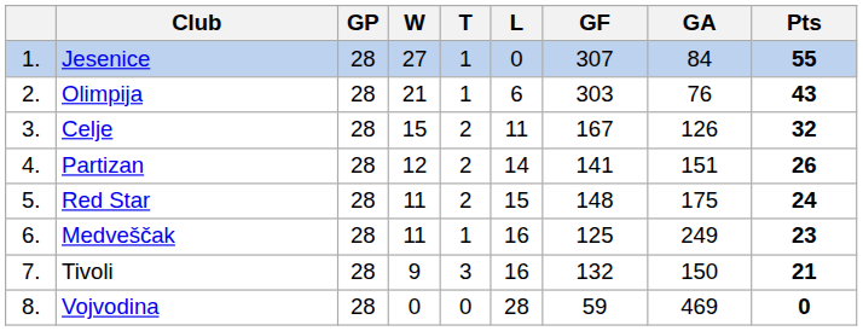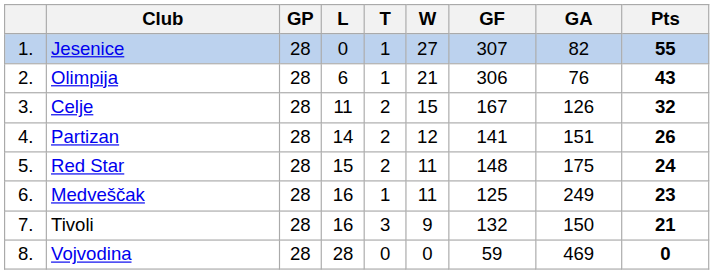 <table class="wikitable">
 <tr>
 <th width="30"></th>
 <th width="200">Club</th>
 <th width="30">GP</th>
+<th width="30">L</th>
+<th width="30">T</th>
 <th width="30">W</th>
-<th width="30">T</th>
-<th width="30">L</th>
 <th width="70">GF</th>
 <th width="70">GA</th>
 <th width="70">Pts</th>
 </tr>
 <tr bgcolor="#BCD2EE" align="center">
 <td>1.</td>
 <td align="left"><a href='#'>Jesenice</a></td>
 <td>28</td>
+<td>0</td>
+<td>1</td>
 <td>27</td>
-<td>1</td>
-<td>0</td>
 <td>307</td>
-<td>84</td>
+<td>82</td>
 <td><strong>55</strong></td>
 </tr>
 <tr bgcolor="#FFFFFF" align="center">
 <td>2.</td>
 <td align="left"><a href='#'>Olimpija</a></td>
 <td>28</td>
+<td>6</td>
+<td>1</td>
 <td>21</td>
-<td>1</td>
-<td>6</td>
-<td>303</td>
+<td>306</td>
 <td>76</td>
 <td><strong>43</strong></td>
 </tr>
 <tr bgcolor="#FFFFFF" align="center">
 <td>3.</td>
 <td align="left"><a href='#'>Celje</a></td>
 <td>28</td>
+<td>11</td>
+<td>2</td>
 <td>15</td>
-<td>2</td>
-<td>11</td>
 <td>167</td>
 <td>126</td>
 <td><strong>32</strong></td>
 </tr>
 <tr bgcolor="#FFFFFF" align="center">
 <td>4.</td>
 <td align="left"><a href='#'>Partizan</a></td>
 <td>28</td>
+<td>14</td>
+<td>2</td>
 <td>12</td>
-<td>2</td>
-<td>14</td>
 <td>141</td>
 <td>151</td>
 <td><strong>26</strong></td>
 </tr>
 <tr bgcolor="#FFFFFF" align="center">
 <td>5.</td>
 <td align="left"><a href='#'>Red Star</a></td>
 <td>28</td>
+<td>15</td>
+<td>2</td>
 <td>11</td>
-<td>2</td>
-<td>15</td>
 <td>148</td>
 <td>175</td>
 <td><strong>24</strong></td>
 </tr>
 <tr bgcolor="#FFFFFF" align="center">
 <td>6.</td>
 <td align="left"><a href='#'>Medveščak</a></td>
 <td>28</td>
+<td>16</td>
+<td>1</td>
 <td>11</td>
-<td>1</td>
-<td>16</td>
 <td>125</td>
 <td>249</td>
 <td><strong>23</strong></td>
 </tr>
 <tr bgcolor="#FFFFFF" align="center">
 <td>7.</td>
 <td align="left">Tivoli</td>
 <td>28</td>
+<td>16</td>
+<td>3</td>
 <td>9</td>
-<td>3</td>
-<td>16</td>
 <td>132</td>
 <td>150</td>
 <td><strong>21</strong></td>
 </tr>
 <tr bgcolor="#FFFFFF" align="center">
 <td>8.</td>
 <td align="left"><a href='#'>Vojvodina</a></td>
 <td>28</td>
+<td>28</td>
 <td>0</td>
 <td>0</td>
-<td>28</td>
 <td>59</td>
 <td>469</td>
 <td><strong>0</strong></td>
 </tr>
 </table>
